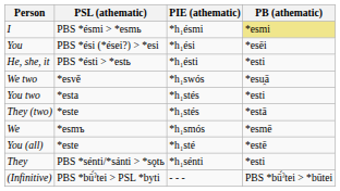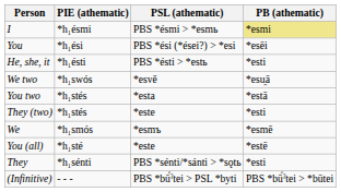 <table class="wikitable sortable">
 <tr>
 <th>Person</th>
+<th>PIE (athematic)</th>
 <th>PSL (athematic)</th>
-<th>PIE (athematic)</th>
 <th>PB (athematic)</th>
 </tr>
 <tr>
 <td><em>I</em></td>
+<td>*h₁ésmi</td>
 <td>PBS *ésmi > *esmь</td>
-<td>*h₁ésmi</td>
 <td style="background: khaki;">*esmi</td>
 </tr>
 <tr>
 <td><em>You</em></td>
+<td>*h₁ési</td>
 <td>PBS *ési (*ései?) > *esi</td>
-<td>*h₁ési</td>
 <td>*esēi</td>
 </tr>
 <tr>
 <td><em>He, she, it</em></td>
+<td>*h₁ésti</td>
 <td>PBS *ésti > *estь</td>
-<td>*h₁ésti</td>
 <td>*esti</td>
 </tr>
 <tr>
 <td><em>We two</em></td>
+<td>*h₁swós</td>
 <td>*esvě</td>
-<td>*h₁swós</td>
 <td>*esu̯ā</td>
 </tr>
 <tr>
 <td><em>You two</em></td>
+<td>*h₁stés</td>
 <td>*esta</td>
+<td>*estā</td>
+</tr>
+<tr>
+<td><em>They (two)</em></td>
 <td>*h₁stés</td>
+<td>*este</td>
 <td>*esti</td>
 </tr>
 <tr>
-<td><em>They (two)</em></td>
-<td>*este</td>
-<td>*h₁stés</td>
-<td>*estā</td>
-</tr>
-<tr>
 <td><em>We</em></td>
+<td>*h₁smós</td>
 <td>*esmъ</td>
-<td>*h₁smós</td>
 <td>*esmē</td>
 </tr>
 <tr>
 <td><em>You (all)</em></td>
+<td>*h₁sté</td>
 <td>*este</td>
-<td>*h₁sté</td>
 <td>*estē</td>
 </tr>
 <tr>
 <td><em>They</em></td>
+<td>*h₁sénti</td>
 <td>PBS *sénti/*sánti > *sǫtь</td>
-<td>*h₁sénti</td>
 <td>*esti</td>
 </tr>
 <tr>
 <td><em>(Infinitive)</em></td>
+<td>- - -</td>
 <td>PBS *bū́ˀtei > PSL *byti</td>
-<td>- - -</td>
 <td>PBS *bū́ˀtei > *būtei</td>
 </tr>
 </table>
